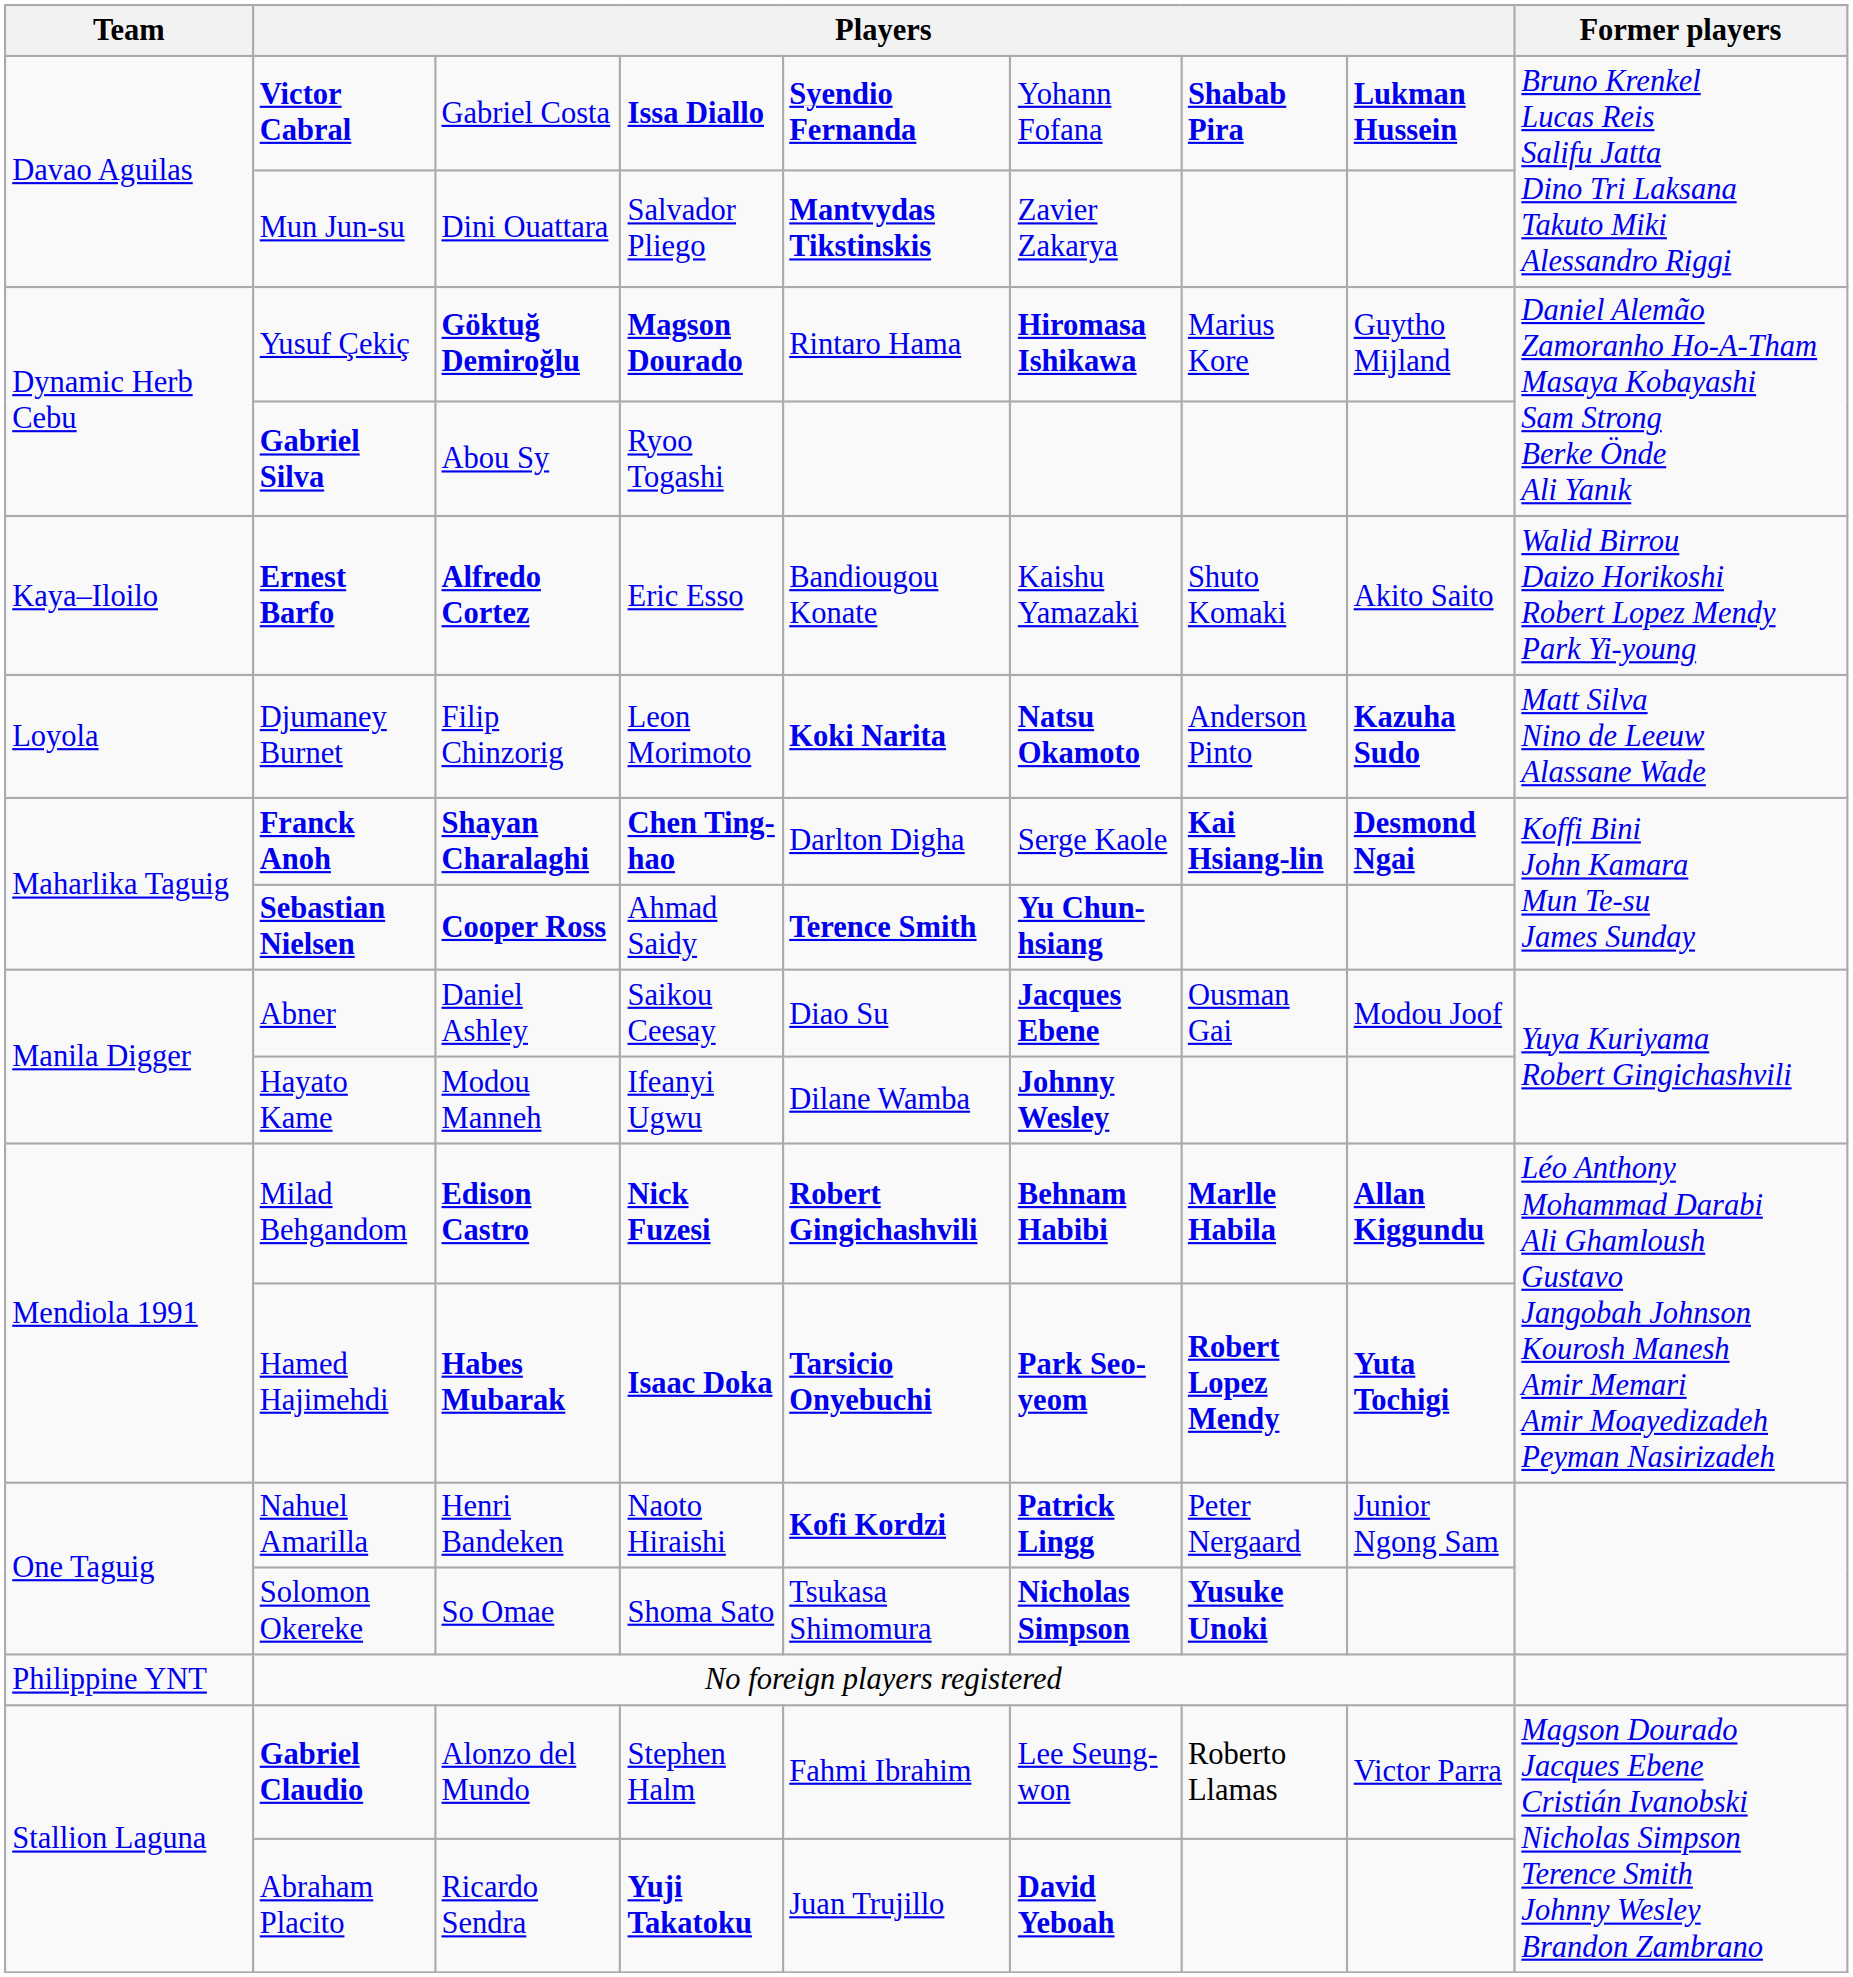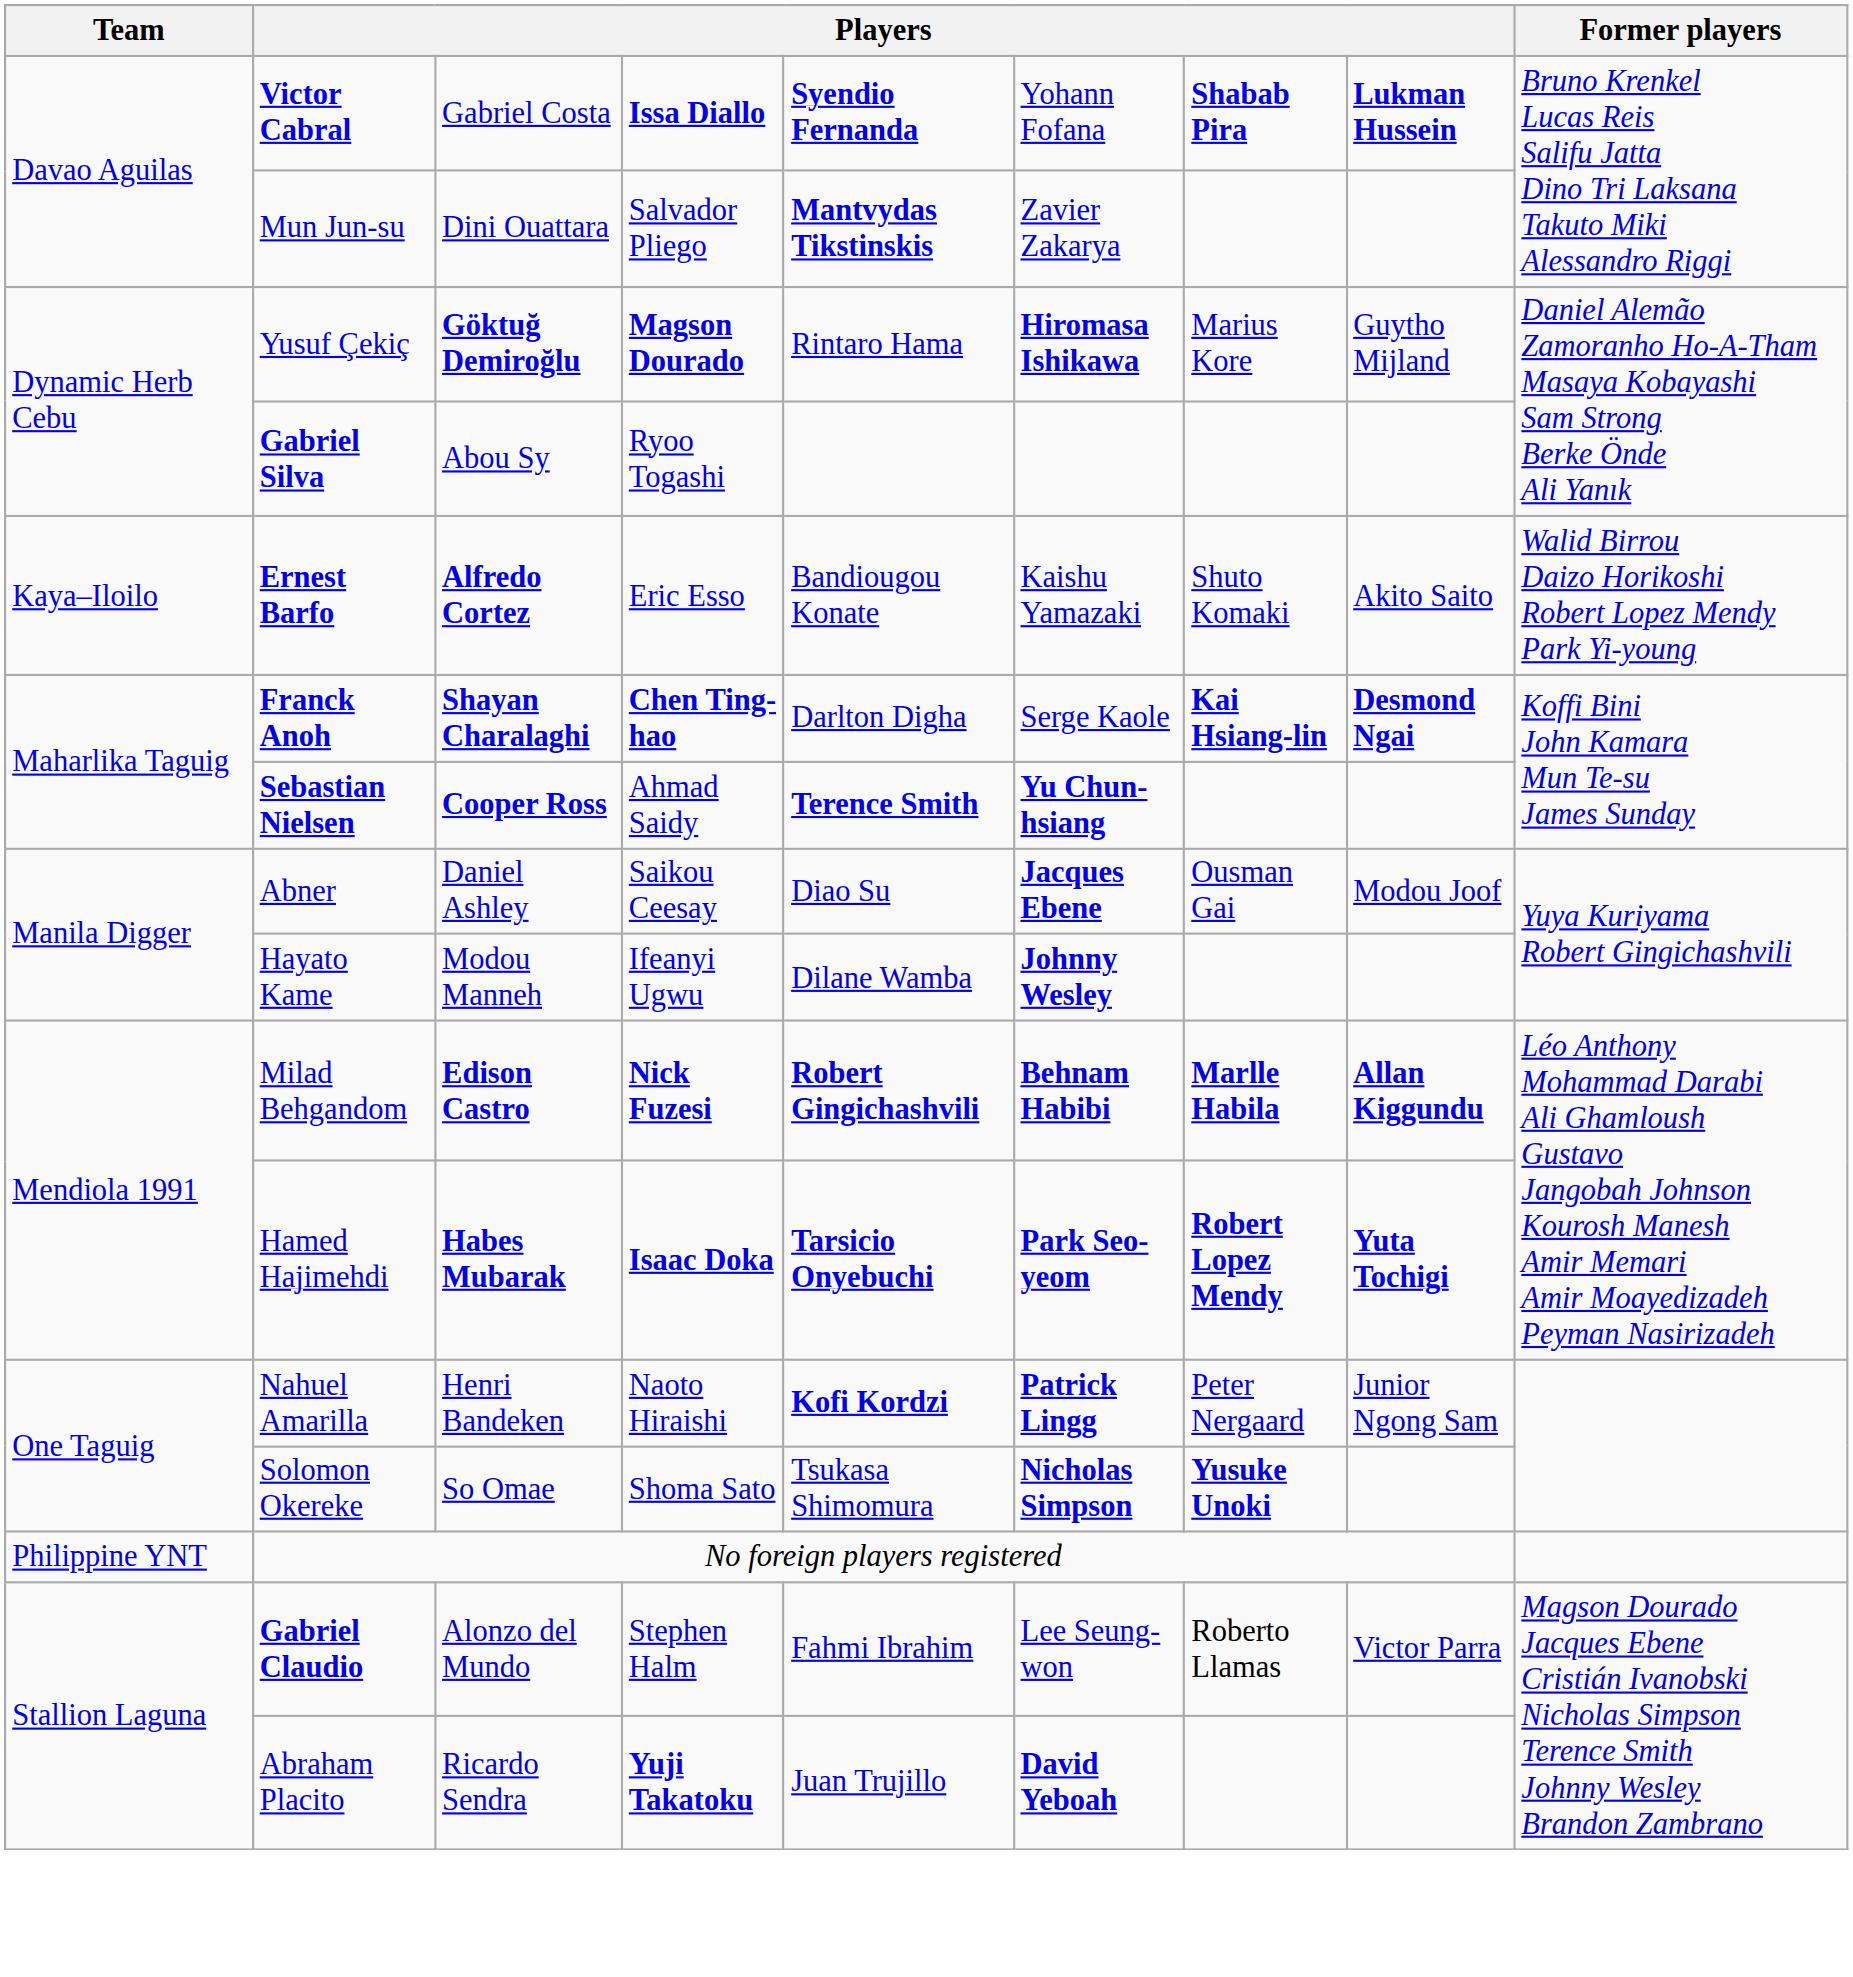 <table class="wikitable" style="font-size:90%;">
 <tr>
 <th style="width:110px;">Team</th>
 <th colspan="7" style="width:1100px;">Players</th>
 <th style="width:150px;">Former players</th>
 </tr>
 <tr>
 <td rowspan="2"><a href='#'>Davao Aguilas</a></td>
 <td> <strong><a href='#'>Victor Cabral</a></strong></td>
 <td> <a href='#'>Gabriel Costa</a></td>
 <td> <strong><a href='#'>Issa Diallo</a></strong></td>
 <td> <strong><a href='#'>Syendio Fernanda</a></strong></td>
 <td> <a href='#'>Yohann Fofana</a></td>
 <td> <strong><a href='#'>Shabab Pira</a></strong></td>
 <td> <strong><a href='#'>Lukman Hussein</a></strong></td>
 <td rowspan="2"> <em><a href='#'>Bruno Krenkel</a></em><br> <em><a href='#'>Lucas Reis</a></em><br> <em><a href='#'>Salifu Jatta</a></em><br> <em><a href='#'>Dino Tri Laksana</a></em><br> <em><a href='#'>Takuto Miki</a></em><br> <em><a href='#'>Alessandro Riggi</a></em></td>
 </tr>
 <tr>
 <td> <a href='#'>Mun Jun-su</a></td>
 <td> <a href='#'>Dini Ouattara</a></td>
 <td> <a href='#'>Salvador Pliego</a></td>
 <td> <strong><a href='#'>Mantvydas Tikstinskis</a></strong></td>
 <td> <a href='#'>Zavier Zakarya</a></td>
 <td></td>
 <td></td>
 </tr>
 <tr>
 <td rowspan="2"><a href='#'>Dynamic Herb Cebu</a></td>
 <td> <a href='#'>Yusuf Çekiç</a></td>
 <td> <strong><a href='#'>Göktuğ Demiroğlu</a></strong></td>
 <td> <strong><a href='#'>Magson Dourado</a></strong></td>
 <td> <a href='#'>Rintaro Hama</a></td>
 <td> <strong><a href='#'>Hiromasa Ishikawa</a></strong></td>
 <td> <a href='#'>Marius Kore</a></td>
 <td> <a href='#'>Guytho Mijland</a></td>
 <td rowspan="2"> <em><a href='#'>Daniel Alemão</a></em><br> <em><a href='#'>Zamoranho Ho-A-Tham</a></em><br> <em><a href='#'>Masaya Kobayashi</a></em><br> <em><a href='#'>Sam Strong</a></em><br> <em><a href='#'>Berke Önde</a></em><br> <em><a href='#'>Ali Yanık</a></em></td>
 </tr>
 <tr>
 <td> <strong><a href='#'>Gabriel Silva</a></strong></td>
 <td> <a href='#'>Abou Sy</a></td>
 <td> <a href='#'>Ryoo Togashi</a></td>
 <td></td>
 <td></td>
 <td></td>
 <td></td>
 </tr>
 <tr>
 <td><a href='#'>Kaya–Iloilo</a></td>
 <td> <strong><a href='#'>Ernest Barfo</a></strong></td>
 <td> <strong><a href='#'>Alfredo Cortez</a></strong></td>
 <td> <a href='#'>Eric Esso</a></td>
 <td> <a href='#'>Bandiougou Konate</a></td>
 <td> <a href='#'>Kaishu Yamazaki</a></td>
 <td> <a href='#'>Shuto Komaki</a></td>
 <td> <a href='#'>Akito Saito</a></td>
 <td> <em><a href='#'>Walid Birrou</a></em><br> <em><a href='#'>Daizo Horikoshi</a></em><br> <em><a href='#'>Robert Lopez Mendy</a></em><br> <em><a href='#'>Park Yi-young</a></em></td>
-</tr>
-<tr>
-<td><a href='#'>Loyola</a></td>
-<td> <a href='#'>Djumaney Burnet</a></td>
-<td> <a href='#'>Filip Chinzorig</a></td>
-<td> <a href='#'>Leon Morimoto</a></td>
-<td> <strong><a href='#'>Koki Narita</a></strong></td>
-<td> <strong><a href='#'>Natsu Okamoto</a></strong></td>
-<td> <a href='#'>Anderson Pinto</a></td>
-<td> <strong><a href='#'>Kazuha Sudo</a></strong></td>
-<td> <em><a href='#'>Matt Silva</a></em><br> <em><a href='#'>Nino de Leeuw</a></em><br> <em><a href='#'>Alassane Wade</a></em></td>
 </tr>
 <tr>
 <td rowspan="2"><a href='#'>Maharlika Taguig</a></td>
 <td> <strong><a href='#'>Franck Anoh</a></strong></td>
 <td> <strong><a href='#'>Shayan Charalaghi</a></strong></td>
 <td> <strong><a href='#'>Chen Ting-hao</a></strong></td>
 <td> <a href='#'>Darlton Digha</a></td>
 <td> <a href='#'>Serge Kaole</a></td>
 <td> <strong><a href='#'>Kai Hsiang-lin</a></strong></td>
 <td> <strong><a href='#'>Desmond Ngai</a></strong></td>
 <td rowspan="2"> <em><a href='#'>Koffi Bini</a></em><br> <em><a href='#'>John Kamara</a></em><br> <em><a href='#'>Mun Te-su</a></em><br> <em><a href='#'>James Sunday</a></em></td>
 </tr>
 <tr>
 <td> <strong><a href='#'>Sebastian Nielsen</a></strong></td>
 <td> <strong><a href='#'>Cooper Ross</a></strong></td>
 <td> <a href='#'>Ahmad Saidy</a></td>
 <td> <strong><a href='#'>Terence Smith</a></strong></td>
 <td> <strong><a href='#'>Yu Chun-hsiang</a></strong></td>
 <td></td>
 <td></td>
 </tr>
 <tr>
 <td rowspan="2"><a href='#'>Manila Digger</a></td>
 <td> <a href='#'>Abner</a></td>
 <td> <a href='#'>Daniel Ashley</a></td>
 <td> <a href='#'>Saikou Ceesay</a></td>
 <td> <a href='#'>Diao Su</a></td>
 <td> <strong><a href='#'>Jacques Ebene</a></strong></td>
 <td> <a href='#'>Ousman Gai</a></td>
 <td> <a href='#'>Modou Joof</a></td>
 <td rowspan="2"> <em><a href='#'>Yuya Kuriyama</a></em><br> <em><a href='#'>Robert Gingichashvili</a></em></td>
 </tr>
 <tr>
 <td> <a href='#'>Hayato Kame</a></td>
 <td> <a href='#'>Modou Manneh</a></td>
 <td> <a href='#'>Ifeanyi Ugwu</a></td>
 <td> <a href='#'>Dilane Wamba</a></td>
 <td> <strong><a href='#'>Johnny Wesley</a></strong></td>
 <td></td>
 <td></td>
 </tr>
 <tr>
 <td rowspan="2"><a href='#'>Mendiola 1991</a></td>
 <td> <a href='#'>Milad Behgandom</a></td>
 <td> <strong><a href='#'>Edison Castro</a></strong></td>
 <td> <strong><a href='#'>Nick Fuzesi</a></strong></td>
 <td> <strong><a href='#'>Robert Gingichashvili</a></strong></td>
 <td> <strong><a href='#'>Behnam Habibi</a></strong></td>
 <td> <strong><a href='#'>Marlle Habila</a></strong></td>
 <td> <strong><a href='#'>Allan Kiggundu</a></strong></td>
 <td rowspan="2"> <em><a href='#'>Léo Anthony</a></em><br> <em><a href='#'>Mohammad Darabi</a></em><br> <em><a href='#'>Ali Ghamloush</a></em><br> <em><a href='#'>Gustavo</a></em><br> <em><a href='#'>Jangobah Johnson</a></em><br> <em><a href='#'>Kourosh Manesh</a></em><br> <em><a href='#'>Amir Memari</a></em><br> <em><a href='#'>Amir Moayedizadeh</a></em><br> <em><a href='#'>Peyman Nasirizadeh</a></em></td>
 </tr>
 <tr>
 <td> <a href='#'>Hamed Hajimehdi</a></td>
 <td> <strong><a href='#'>Habes Mubarak</a></strong></td>
 <td> <strong><a href='#'>Isaac Doka</a></strong></td>
 <td> <strong><a href='#'>Tarsicio Onyebuchi</a></strong></td>
 <td> <strong><a href='#'>Park Seo-yeom</a></strong></td>
 <td> <strong><a href='#'>Robert Lopez Mendy</a></strong></td>
 <td> <strong><a href='#'>Yuta Tochigi</a></strong></td>
 </tr>
 <tr>
 <td rowspan="2"><a href='#'>One Taguig</a></td>
 <td> <a href='#'>Nahuel Amarilla</a></td>
 <td> <a href='#'>Henri Bandeken</a></td>
 <td> <a href='#'>Naoto Hiraishi</a></td>
 <td> <strong><a href='#'>Kofi Kordzi</a></strong></td>
 <td> <strong><a href='#'>Patrick Lingg</a></strong></td>
 <td> <a href='#'>Peter Nergaard</a></td>
 <td> <a href='#'>Junior Ngong Sam</a></td>
 <td rowspan="2"></td>
 </tr>
 <tr>
 <td> <a href='#'>Solomon Okereke</a></td>
 <td> <a href='#'>So Omae</a></td>
 <td> <a href='#'>Shoma Sato</a></td>
 <td> <a href='#'>Tsukasa Shimomura</a></td>
 <td> <strong><a href='#'>Nicholas Simpson</a></strong></td>
 <td> <strong><a href='#'>Yusuke Unoki</a></strong></td>
 <td></td>
 </tr>
 <tr>
 <td><a href='#'>Philippine YNT</a></td>
 <td colspan="7" align="center"><em>No foreign players registered</em></td>
 <td></td>
 </tr>
 <tr>
 <td rowspan="2"><a href='#'>Stallion Laguna</a></td>
 <td> <strong><a href='#'>Gabriel Claudio</a></strong></td>
 <td> <a href='#'>Alonzo del Mundo</a></td>
 <td> <a href='#'>Stephen Halm</a></td>
 <td> <a href='#'>Fahmi Ibrahim</a></td>
 <td> <a href='#'>Lee Seung-won</a></td>
 <td> Roberto Llamas</td>
 <td> <a href='#'>Victor Parra</a></td>
 <td rowspan="2"> <em><a href='#'>Magson Dourado</a></em><br> <em><a href='#'>Jacques Ebene</a></em><br> <em><a href='#'>Cristián Ivanobski</a></em><br> <em><a href='#'>Nicholas Simpson</a></em><br> <em><a href='#'>Terence Smith</a></em><br> <em><a href='#'>Johnny Wesley</a></em><br> <em><a href='#'>Brandon Zambrano</a></em></td>
 </tr>
 <tr>
 <td> <a href='#'>Abraham Placito</a></td>
 <td> <a href='#'>Ricardo Sendra</a></td>
 <td> <strong><a href='#'>Yuji Takatoku</a></strong></td>
 <td> <a href='#'>Juan Trujillo</a></td>
 <td> <strong><a href='#'>David Yeboah</a></strong></td>
 <td></td>
 <td></td>
 </tr>
 </table>
